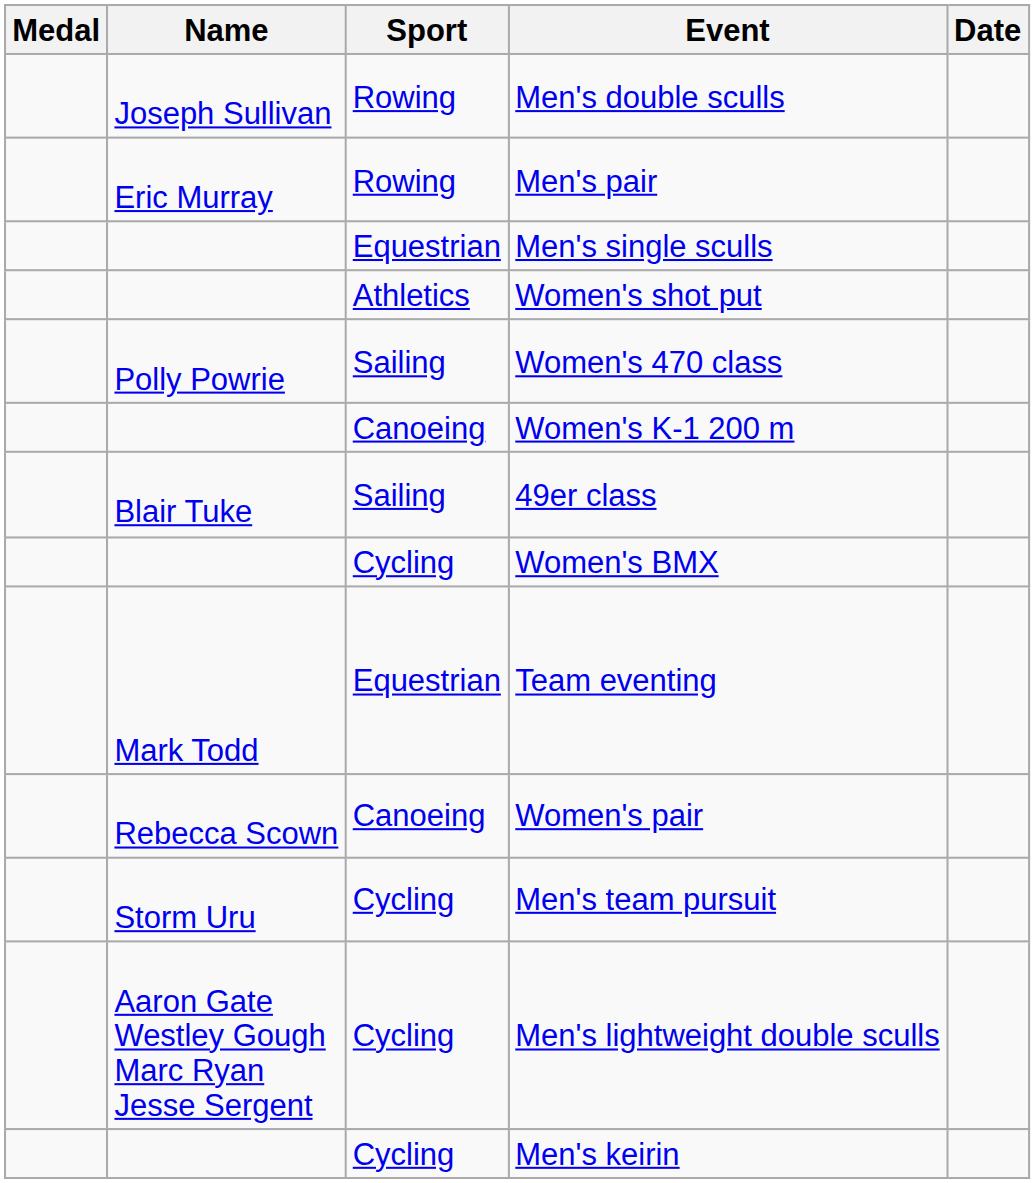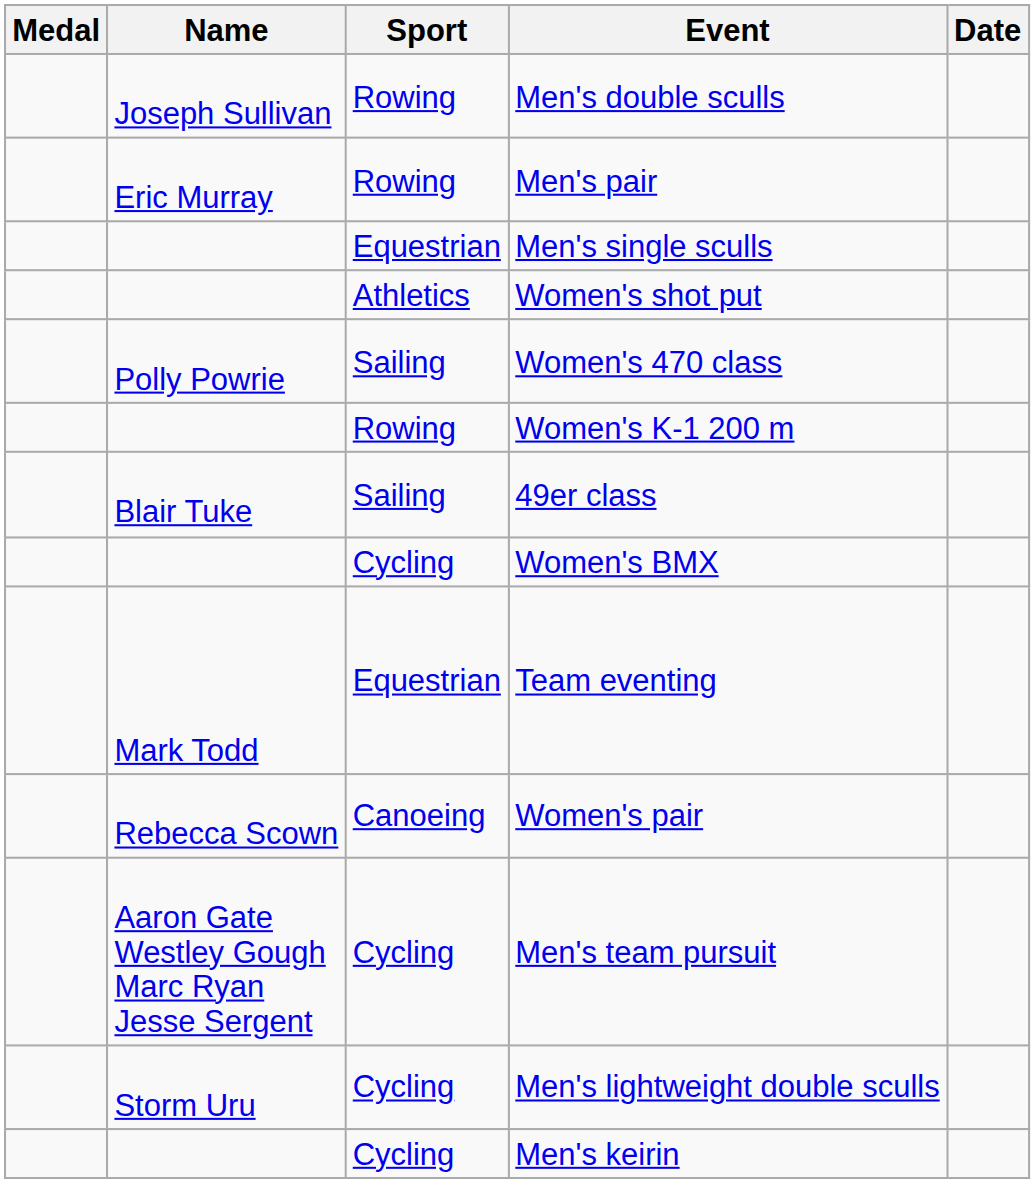 <table class="wikitable sortable" style="font-size: 95%">
 <tr>
 <th>Medal</th>
 <th>Name</th>
 <th>Sport</th>
 <th>Event</th>
 <th>Date</th>
 </tr>
 <tr>
 <td></td>
 <td><br><a href='#'>Joseph Sullivan</a></td>
 <td><a href='#'>Rowing</a></td>
 <td><a href='#'>Men's double sculls</a></td>
 <td></td>
 </tr>
 <tr>
 <td></td>
 <td><br><a href='#'>Eric Murray</a></td>
 <td><a href='#'>Rowing</a></td>
 <td><a href='#'>Men's pair</a></td>
 <td></td>
 </tr>
 <tr>
 <td></td>
 <td></td>
 <td><a href='#'>Equestrian</a></td>
 <td><a href='#'>Men's single sculls</a></td>
 <td></td>
 </tr>
 <tr>
 <td></td>
 <td></td>
 <td><a href='#'>Athletics</a></td>
 <td><a href='#'>Women's shot put</a></td>
 <td></td>
 </tr>
 <tr>
 <td></td>
 <td><br><a href='#'>Polly Powrie</a></td>
 <td><a href='#'>Sailing</a></td>
 <td><a href='#'>Women's 470 class</a></td>
 <td></td>
 </tr>
 <tr>
 <td></td>
 <td></td>
-<td><a href='#'>Canoeing</a></td>
+<td><a href='#'>Rowing</a></td>
 <td><a href='#'>Women's K-1 200 m</a></td>
 <td></td>
 </tr>
 <tr>
 <td></td>
 <td> <br> <a href='#'>Blair Tuke</a></td>
 <td><a href='#'>Sailing</a></td>
 <td><a href='#'>49er class</a></td>
 <td></td>
 </tr>
 <tr>
 <td></td>
 <td></td>
 <td><a href='#'>Cycling</a></td>
 <td><a href='#'>Women's BMX</a></td>
 <td></td>
 </tr>
 <tr>
 <td></td>
 <td><br><br><br><br><a href='#'>Mark Todd</a></td>
 <td><a href='#'>Equestrian</a></td>
 <td><a href='#'>Team eventing</a></td>
 <td></td>
 </tr>
 <tr>
 <td></td>
 <td><br><a href='#'>Rebecca Scown</a></td>
 <td><a href='#'>Canoeing</a></td>
 <td><a href='#'>Women's pair</a></td>
 <td></td>
 </tr>
 <tr>
 <td></td>
-<td> <br><a href='#'>Storm Uru</a></td>
+<td><br><a href='#'>Aaron Gate</a><br><a href='#'>Westley Gough</a><br><a href='#'>Marc Ryan</a><br><a href='#'>Jesse Sergent</a></td>
 <td><a href='#'>Cycling</a></td>
 <td><a href='#'>Men's team pursuit</a></td>
 <td></td>
 </tr>
 <tr>
 <td></td>
-<td><br><a href='#'>Aaron Gate</a><br><a href='#'>Westley Gough</a><br><a href='#'>Marc Ryan</a><br><a href='#'>Jesse Sergent</a></td>
+<td> <br><a href='#'>Storm Uru</a></td>
 <td><a href='#'>Cycling</a></td>
 <td><a href='#'>Men's lightweight double sculls</a></td>
 <td></td>
 </tr>
 <tr>
 <td></td>
 <td></td>
 <td><a href='#'>Cycling</a></td>
 <td><a href='#'>Men's keirin</a></td>
 <td></td>
 </tr>
 </table>
